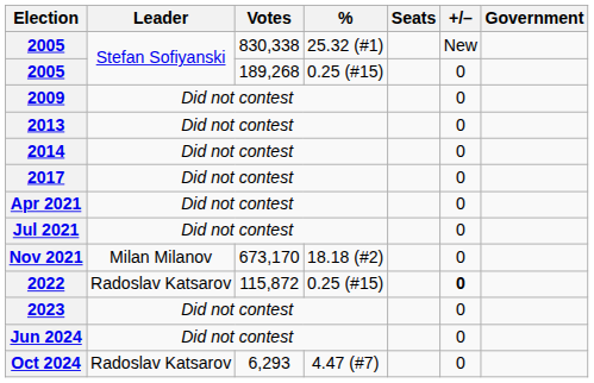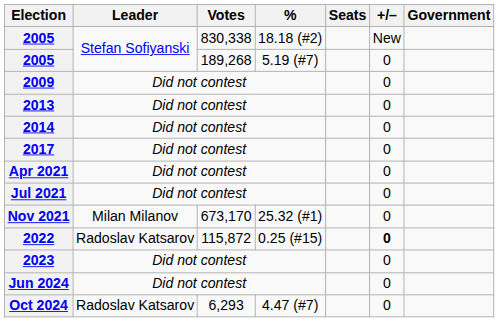 <table class="wikitable" style="text-align:center">
 <tr>
 <th>Election</th>
 <th>Leader</th>
 <th>Votes</th>
 <th>%</th>
 <th>Seats</th>
 <th>+/–</th>
 <th>Government</th>
 </tr>
 <tr>
 <th><a href='#'>2005</a></th>
 <td rowspan=2><a href='#'>Stefan Sofiyanski</a></td>
 <td>830,338</td>
-<td>25.32 (#1)</td>
+<td>18.18 (#2)</td>
 <td></td>
 <td>New</td>
 <td></td>
 </tr>
 <tr>
 <th><a href='#'>2005</a></th>
 <td>189,268</td>
-<td>0.25 (#15)</td>
+<td>5.19 (#7)</td>
 <td></td>
 <td> 0</td>
 <td></td>
 </tr>
 <tr>
 <th><a href='#'>2009</a></th>
 <td colspan=3 align=center><em>Did not contest</em></td>
 <td></td>
 <td> 0</td>
 <td></td>
 </tr>
 <tr>
 <th><a href='#'>2013</a></th>
 <td colspan=3 align=center><em>Did not contest</em></td>
 <td></td>
 <td> 0</td>
 <td></td>
 </tr>
 <tr>
 <th><a href='#'>2014</a></th>
 <td colspan=3 align=center><em>Did not contest</em></td>
 <td></td>
 <td> 0</td>
 <td></td>
 </tr>
 <tr>
 <th><a href='#'>2017</a></th>
 <td colspan=3 align=center><em>Did not contest</em></td>
 <td></td>
 <td> 0</td>
 <td></td>
 </tr>
 <tr>
 <th><a href='#'>Apr 2021</a></th>
 <td colspan=3 align=center><em>Did not contest</em></td>
 <td></td>
 <td> 0</td>
 <td></td>
 </tr>
 <tr>
 <th><a href='#'>Jul 2021</a></th>
 <td colspan=3 align=center><em>Did not contest</em></td>
 <td></td>
 <td> 0</td>
 <td></td>
 </tr>
 <tr>
 <th><a href='#'>Nov 2021</a></th>
 <td>Milan Milanov</td>
 <td>673,170</td>
-<td>18.18 (#2)</td>
+<td>25.32 (#1)</td>
 <td></td>
 <td> 0</td>
 <td></td>
 </tr>
 <tr>
 <th><a href='#'>2022</a></th>
 <td>Radoslav Katsarov</td>
 <td>115,872</td>
 <td>0.25 (#15)</td>
 <td></td>
 <td><strong> 0</strong></td>
 <td></td>
 </tr>
 <tr>
 <th><a href='#'>2023</a></th>
 <td colspan=3 align=center><em>Did not contest</em></td>
 <td></td>
 <td> 0</td>
 <td></td>
 </tr>
 <tr>
 <th><a href='#'>Jun 2024</a></th>
 <td colspan=3 align=center><em>Did not contest</em></td>
 <td></td>
 <td> 0</td>
 <td></td>
 </tr>
 <tr>
 <th><a href='#'>Oct 2024</a></th>
 <td>Radoslav Katsarov</td>
 <td>6,293</td>
 <td>4.47 (#7)</td>
 <td></td>
 <td> 0</td>
 <td></td>
 </tr>
 </table>
